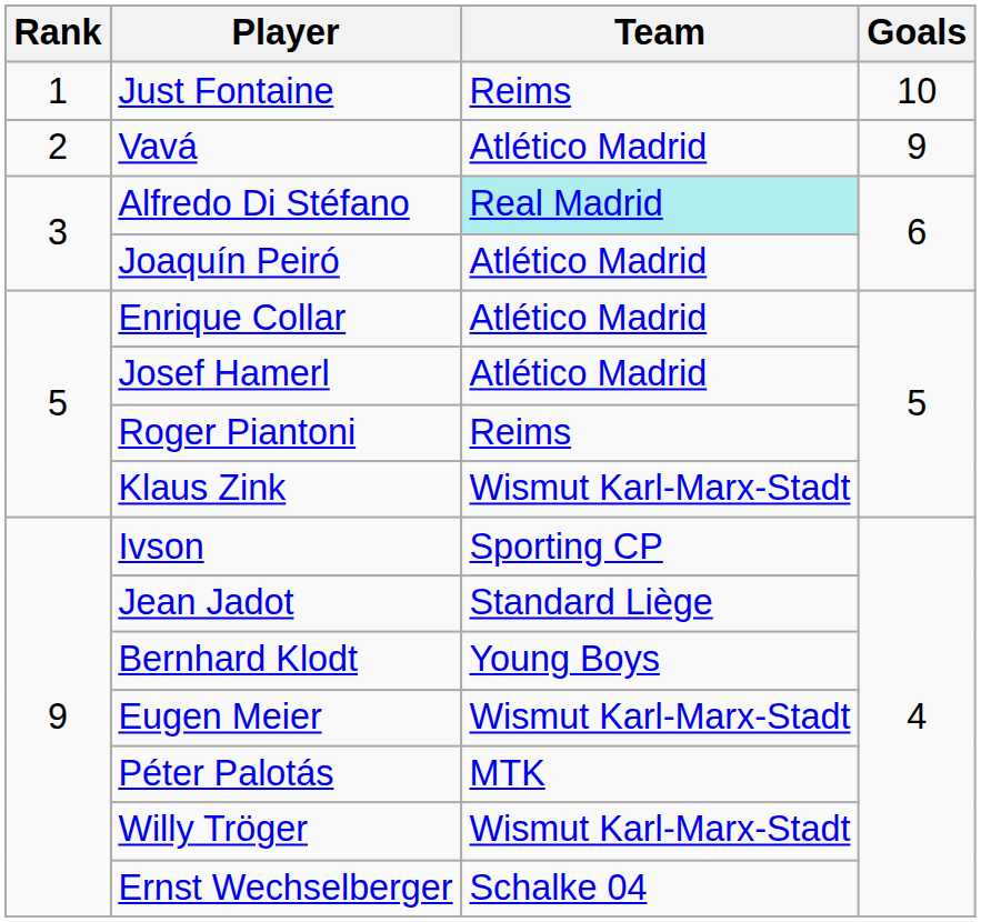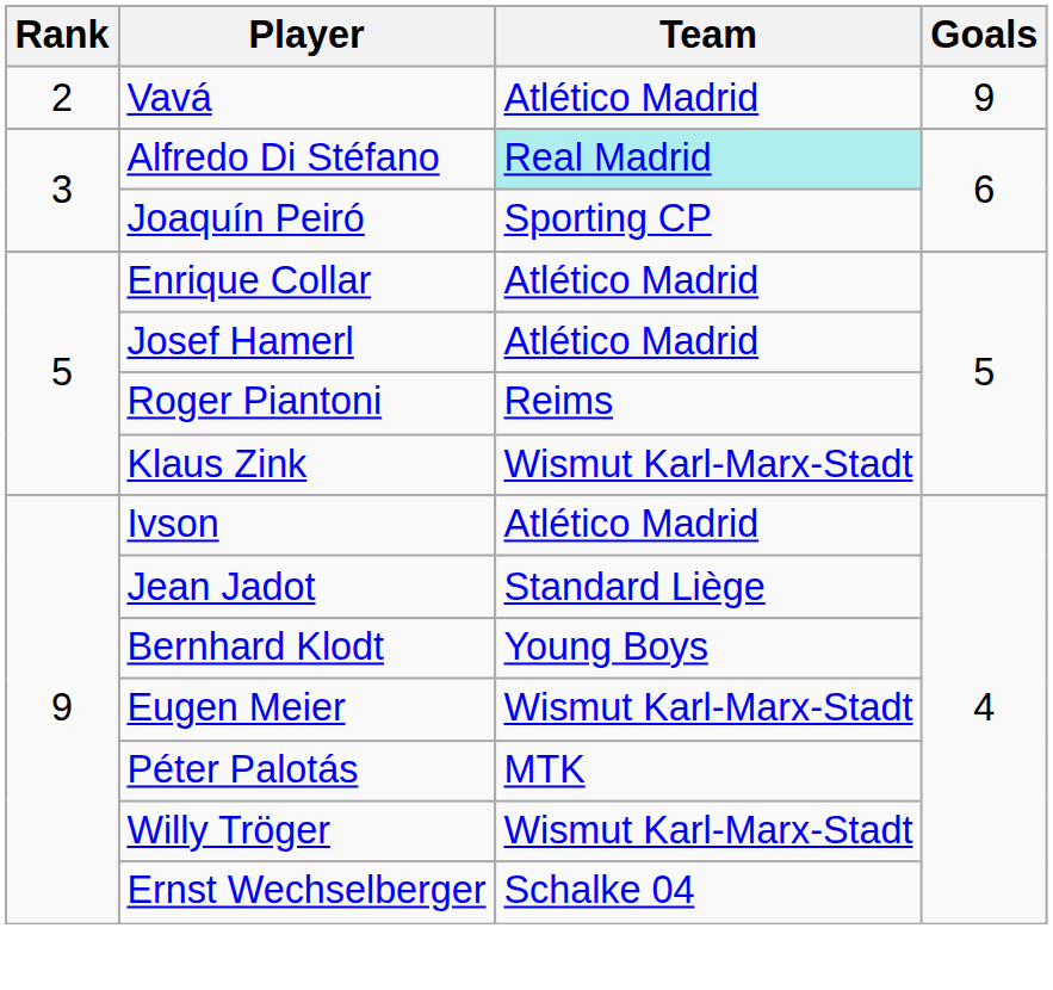 <table class="wikitable" style="text-align:center">
 <tr>
 <th>Rank</th>
 <th>Player</th>
 <th>Team</th>
 <th>Goals</th>
-</tr>
-<tr>
-<td>1</td>
-<td align="left"> <a href='#'>Just Fontaine</a></td>
-<td align="left"> <a href='#'>Reims</a></td>
-<td>10</td>
 </tr>
 <tr>
 <td>2</td>
 <td align="left"> <a href='#'>Vavá</a></td>
 <td align="left"> <a href='#'>Atlético Madrid</a></td>
 <td>9</td>
 </tr>
 <tr>
 <td rowspan="2">3</td>
 <td align="left"> <a href='#'>Alfredo Di Stéfano</a></td>
 <td align="left" style="background: paleturquoise;"> <a href='#'>Real Madrid</a></td>
 <td rowspan="2">6</td>
 </tr>
 <tr>
 <td align="left"> <a href='#'>Joaquín Peiró</a></td>
-<td align="left"> <a href='#'>Atlético Madrid</a></td>
+<td align="left"> <a href='#'>Sporting CP</a></td>
 </tr>
 <tr>
 <td rowspan="4">5</td>
 <td align="left"> <a href='#'>Enrique Collar</a></td>
 <td align="left"> <a href='#'>Atlético Madrid</a></td>
 <td rowspan="4">5</td>
 </tr>
 <tr>
 <td align="left"> <a href='#'>Josef Hamerl</a></td>
 <td align="left"> <a href='#'>Atlético Madrid</a></td>
 </tr>
 <tr>
 <td align="left"> <a href='#'>Roger Piantoni</a></td>
 <td align="left"> <a href='#'>Reims</a></td>
 </tr>
 <tr>
 <td align="left"> <a href='#'>Klaus Zink</a></td>
 <td align="left"> <a href='#'>Wismut Karl-Marx-Stadt</a></td>
 </tr>
 <tr>
 <td rowspan="7">9</td>
 <td align="left"> <a href='#'>Ivson</a></td>
-<td align="left"> <a href='#'>Sporting CP</a></td>
+<td align="left"> <a href='#'>Atlético Madrid</a></td>
 <td rowspan="7">4</td>
 </tr>
 <tr>
 <td align="left"> <a href='#'>Jean Jadot</a></td>
 <td align="left"> <a href='#'>Standard Liège</a></td>
 </tr>
 <tr>
 <td align="left"> <a href='#'>Bernhard Klodt</a></td>
 <td align="left"> <a href='#'>Young Boys</a></td>
 </tr>
 <tr>
 <td align="left"> <a href='#'>Eugen Meier</a></td>
 <td align="left"> <a href='#'>Wismut Karl-Marx-Stadt</a></td>
 </tr>
 <tr>
 <td align="left"> <a href='#'>Péter Palotás</a></td>
 <td align="left"> <a href='#'>MTK</a></td>
 </tr>
 <tr>
 <td align="left"> <a href='#'>Willy Tröger</a></td>
 <td align="left"> <a href='#'>Wismut Karl-Marx-Stadt</a></td>
 </tr>
 <tr>
 <td align="left"> <a href='#'>Ernst Wechselberger</a></td>
 <td align="left"> <a href='#'>Schalke 04</a></td>
 </tr>
 </table>
